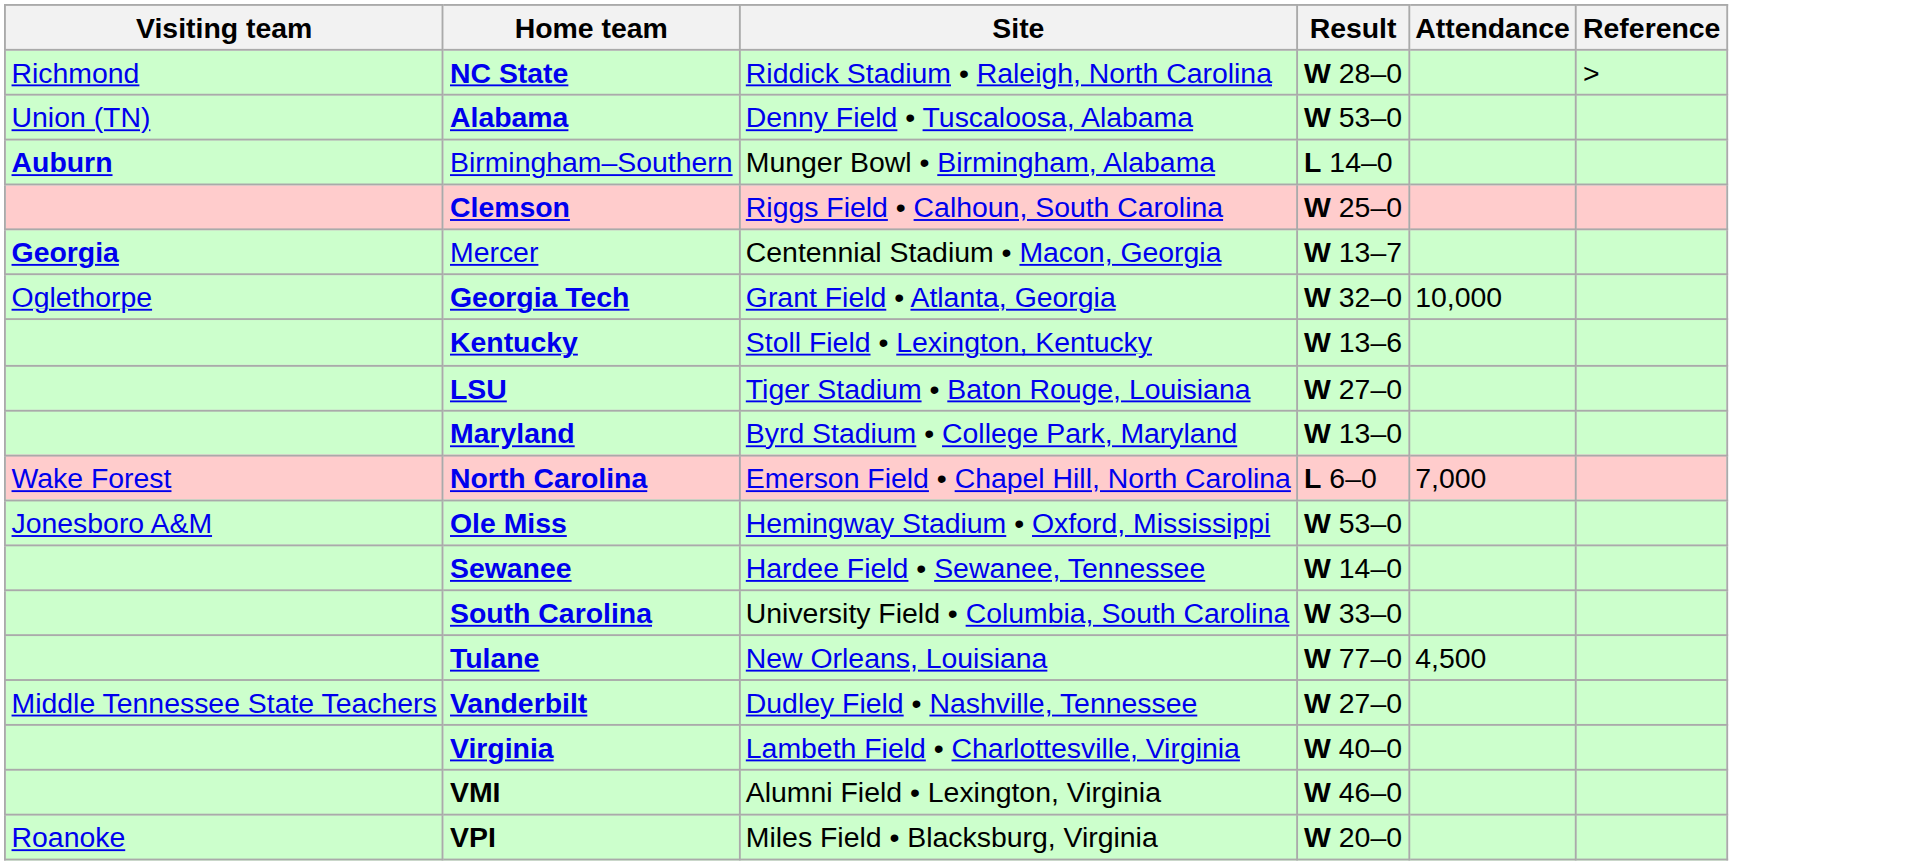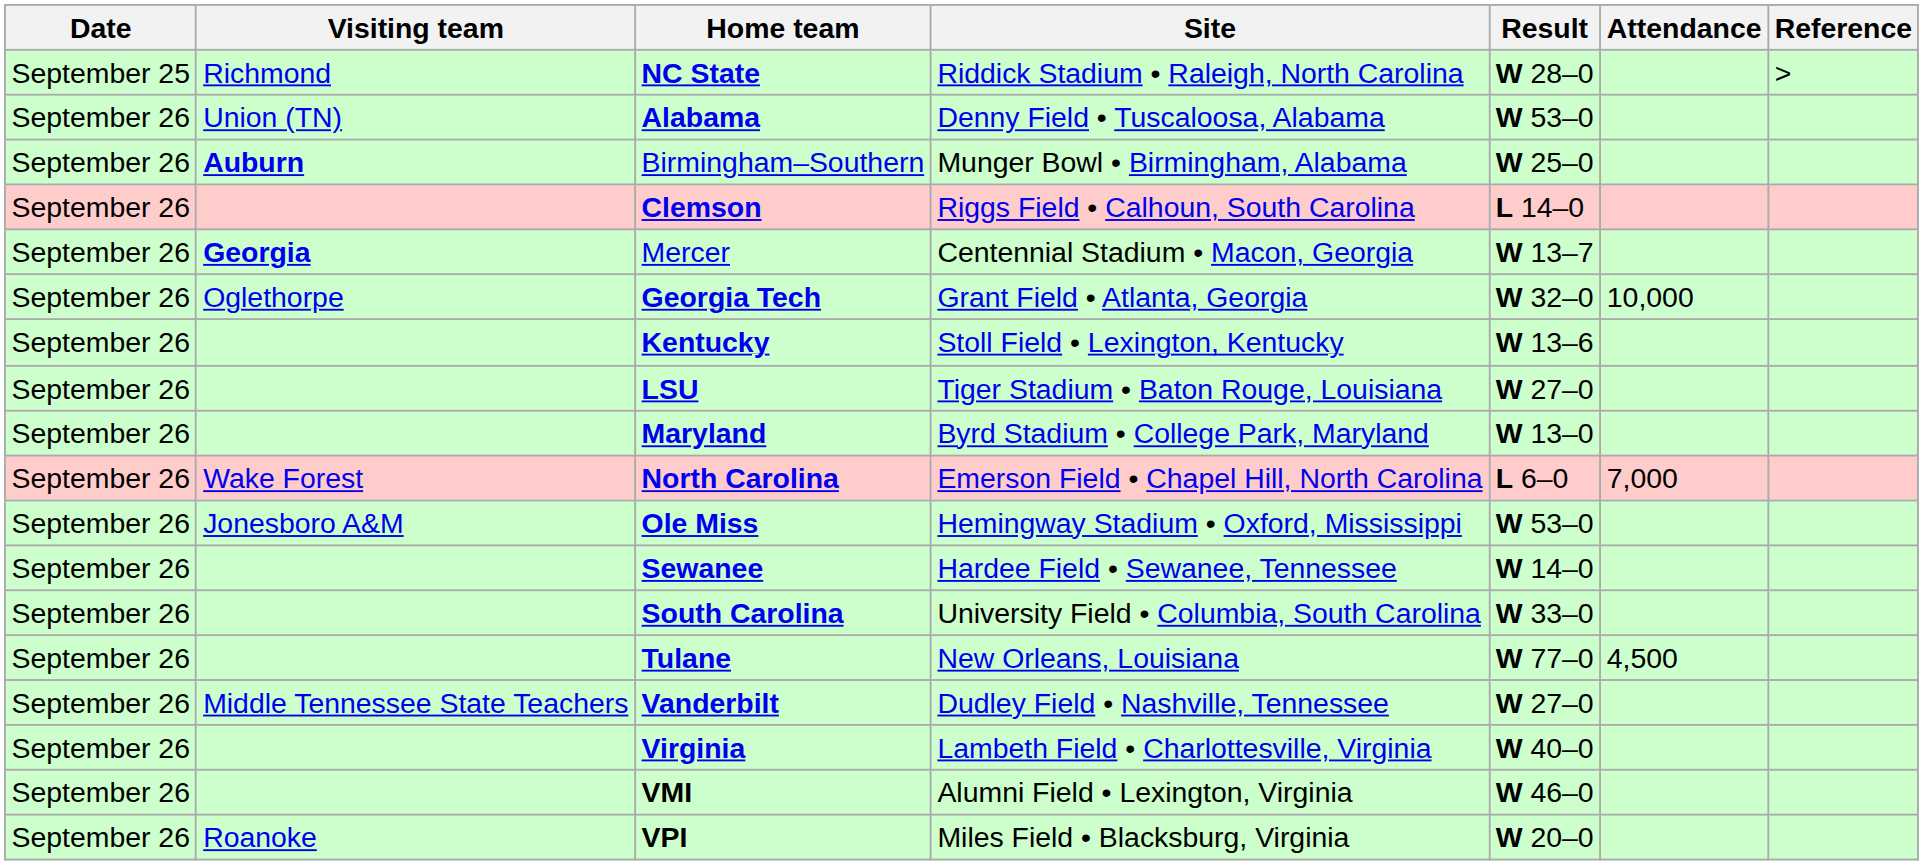 <table class="wikitable" style="font-size:95%;">
 <tr>
+<th>Date</th>
 <th>Visiting team</th>
 <th>Home team</th>
 <th>Site</th>
 <th>Result</th>
 <th>Attendance</th>
 <th class="unsortable">Reference</th>
 </tr>
 <tr bgcolor=ccffcc>
+<td>September 25</td>
 <td><a href='#'>Richmond</a></td>
 <td><strong><a href='#'>NC State</a></strong></td>
 <td><a href='#'>Riddick Stadium</a> • <a href='#'>Raleigh, North Carolina</a></td>
 <td><strong>W</strong> 28–0</td>
 <td></td>
 <td>></td>
 </tr>
 <tr bgcolor=ccffcc>
+<td>September 26</td>
 <td><a href='#'>Union (TN)</a></td>
 <td><strong><a href='#'>Alabama</a></strong></td>
 <td><a href='#'>Denny Field</a> • <a href='#'>Tuscaloosa, Alabama</a></td>
 <td><strong>W</strong> 53–0</td>
 <td></td>
 <td></td>
 </tr>
 <tr bgcolor=ccffcc>
+<td>September 26</td>
 <td><strong><a href='#'>Auburn</a></strong></td>
 <td><a href='#'>Birmingham–Southern</a></td>
 <td>Munger Bowl • <a href='#'>Birmingham, Alabama</a></td>
+<td><strong>W</strong> 25–0</td>
+<td></td>
+<td></td>
+</tr>
+<tr bgcolor=ffcccc>
+<td>September 26</td>
+<td></td>
+<td><strong><a href='#'>Clemson</a></strong></td>
+<td><a href='#'>Riggs Field</a> • <a href='#'>Calhoun, South Carolina</a></td>
 <td><strong>L</strong> 14–0</td>
 <td></td>
 <td></td>
 </tr>
-<tr bgcolor=ffcccc>
-<td></td>
-<td><strong><a href='#'>Clemson</a></strong></td>
-<td><a href='#'>Riggs Field</a> • <a href='#'>Calhoun, South Carolina</a></td>
-<td><strong>W</strong> 25–0</td>
-<td></td>
-<td></td>
-</tr>
 <tr bgcolor=ccffcc>
+<td>September 26</td>
 <td><strong><a href='#'>Georgia</a></strong></td>
 <td><a href='#'>Mercer</a></td>
 <td>Centennial Stadium • <a href='#'>Macon, Georgia</a></td>
 <td><strong>W</strong> 13–7</td>
 <td></td>
 <td></td>
 </tr>
 <tr bgcolor=ccffcc>
+<td>September 26</td>
 <td><a href='#'>Oglethorpe</a></td>
 <td><strong><a href='#'>Georgia Tech</a></strong></td>
 <td><a href='#'>Grant Field</a> • <a href='#'>Atlanta, Georgia</a></td>
 <td><strong>W</strong> 32–0</td>
 <td>10,000</td>
 <td></td>
 </tr>
 <tr bgcolor=ccffcc>
+<td>September 26</td>
 <td></td>
 <td><strong><a href='#'>Kentucky</a></strong></td>
 <td><a href='#'>Stoll Field</a> • <a href='#'>Lexington, Kentucky</a></td>
 <td><strong>W</strong> 13–6</td>
 <td></td>
 <td></td>
 </tr>
 <tr bgcolor=ccffcc>
+<td>September 26</td>
 <td></td>
 <td><strong><a href='#'>LSU</a></strong></td>
 <td><a href='#'>Tiger Stadium</a> • <a href='#'>Baton Rouge, Louisiana</a></td>
 <td><strong>W</strong> 27–0</td>
 <td></td>
 <td></td>
 </tr>
 <tr bgcolor=ccffcc>
+<td>September 26</td>
 <td></td>
 <td><strong><a href='#'>Maryland</a></strong></td>
 <td><a href='#'>Byrd Stadium</a> • <a href='#'>College Park, Maryland</a></td>
 <td><strong>W</strong> 13–0</td>
 <td></td>
 <td></td>
 </tr>
 <tr bgcolor=ffcccc>
+<td>September 26</td>
 <td><a href='#'>Wake Forest</a></td>
 <td><strong><a href='#'>North Carolina</a></strong></td>
 <td><a href='#'>Emerson Field</a> • <a href='#'>Chapel Hill, North Carolina</a></td>
 <td><strong>L</strong> 6–0</td>
 <td>7,000</td>
 <td></td>
 </tr>
 <tr bgcolor=ccffcc>
+<td>September 26</td>
 <td><a href='#'>Jonesboro A&M</a></td>
 <td><strong><a href='#'>Ole Miss</a></strong></td>
 <td><a href='#'>Hemingway Stadium</a> • <a href='#'>Oxford, Mississippi</a></td>
 <td><strong>W</strong> 53–0</td>
 <td></td>
 <td></td>
 </tr>
 <tr bgcolor=ccffcc>
+<td>September 26</td>
 <td></td>
 <td><strong><a href='#'>Sewanee</a></strong></td>
 <td><a href='#'>Hardee Field</a> • <a href='#'>Sewanee, Tennessee</a></td>
 <td><strong>W</strong> 14–0</td>
 <td></td>
 <td></td>
 </tr>
 <tr bgcolor=ccffcc>
+<td>September 26</td>
 <td></td>
 <td><strong><a href='#'>South Carolina</a></strong></td>
 <td>University Field • <a href='#'>Columbia, South Carolina</a></td>
 <td><strong>W</strong> 33–0</td>
 <td></td>
 <td></td>
 </tr>
 <tr bgcolor=ccffcc>
+<td>September 26</td>
 <td></td>
 <td><strong><a href='#'>Tulane</a></strong></td>
 <td><a href='#'>New Orleans, Louisiana</a></td>
 <td><strong>W</strong> 77–0</td>
 <td>4,500</td>
 <td></td>
 </tr>
 <tr bgcolor=ccffcc>
+<td>September 26</td>
 <td><a href='#'>Middle Tennessee State Teachers</a></td>
 <td><strong><a href='#'>Vanderbilt</a></strong></td>
 <td><a href='#'>Dudley Field</a> • <a href='#'>Nashville, Tennessee</a></td>
 <td><strong>W</strong> 27–0</td>
 <td></td>
 <td></td>
 </tr>
 <tr bgcolor=ccffcc>
+<td>September 26</td>
 <td></td>
 <td><strong><a href='#'>Virginia</a></strong></td>
 <td><a href='#'>Lambeth Field</a> • <a href='#'>Charlottesville, Virginia</a></td>
 <td><strong>W</strong> 40–0</td>
 <td></td>
 <td></td>
 </tr>
 <tr bgcolor=ccffcc>
+<td>September 26</td>
 <td></td>
 <td><strong>VMI</strong></td>
 <td>Alumni Field • Lexington, Virginia</td>
 <td><strong>W</strong> 46–0</td>
 <td></td>
 <td></td>
 </tr>
 <tr bgcolor=ccffcc>
+<td>September 26</td>
 <td><a href='#'>Roanoke</a></td>
 <td><strong>VPI</strong></td>
 <td>Miles Field • Blacksburg, Virginia</td>
 <td><strong>W</strong>  20–0</td>
 <td></td>
 <td></td>
 </tr>
 </table>
